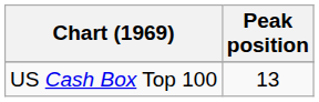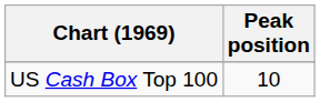 <table class="wikitable sortable">
 <tr>
 <th>Chart (1969)</th>
 <th>Peak<br>position</th>
 </tr>
 <tr>
 </tr>
 <tr>
 </tr>
 <tr>
 <td>US <a href='#'><em>Cash Box</em></a> Top 100</td>
-<td style="text-align:center;">13</td>
+<td style="text-align:center;">10</td>
 </tr>
 </table>
